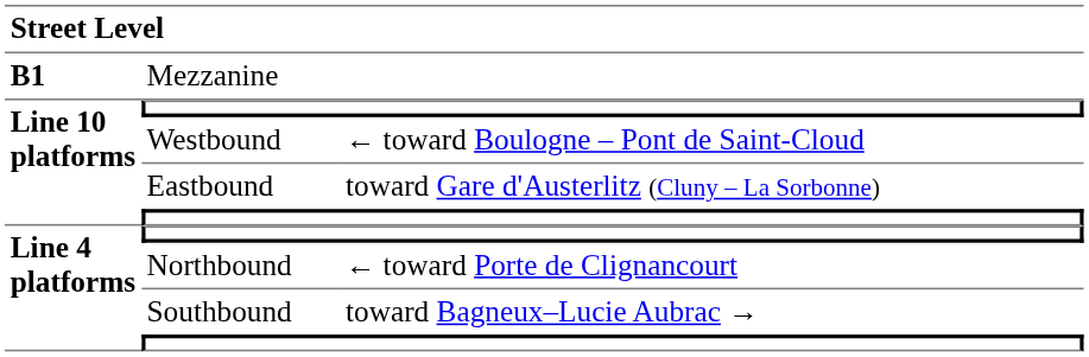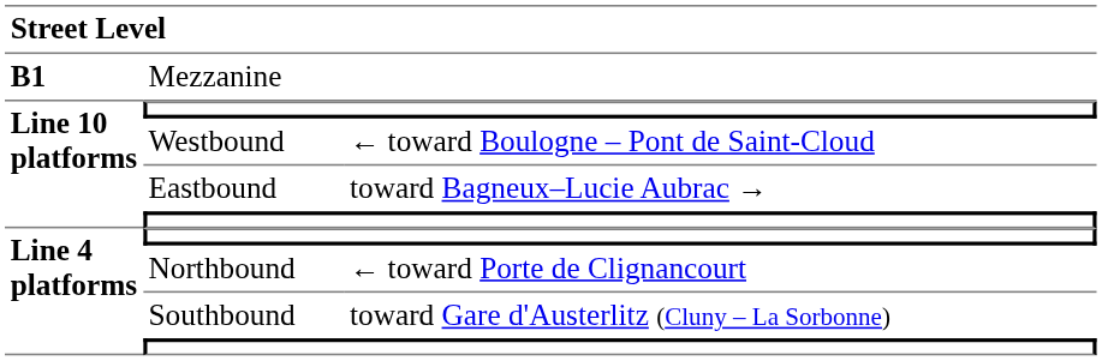 <table cellspacing="0" cellpadding="3" border="0">
 <tr>
 <td colspan="3" data-darkreader-inline-border-top="" data-darkreader-inline-border-bottom="" style="border-bottom:solid 1px gray;border-top:solid 1px gray;" width="50" valign="top"><strong>Street Level</strong></td>
 </tr>
 <tr>
 <td data-darkreader-inline-border-bottom="" style="border-bottom:solid 1px gray;" width="50" valign="top"><strong>B1</strong></td>
 <td colspan="2" data-darkreader-inline-border-bottom="" style="border-bottom:solid 1px gray;" width="100" valign="top">Mezzanine</td>
 </tr>
 <tr>
 <td rowspan="4" data-darkreader-inline-border-bottom="" style="border-bottom:solid 1px gray;" width="50" valign="top"><strong>Line 10 platforms</strong></td>
 <td colspan="2" data-darkreader-inline-border-bottom="" data-darkreader-inline-border-left="" data-darkreader-inline-border-right="" data-darkreader-inline-border-top="" style="border-top:solid 1px gray;border-right:solid 2px black;border-left:solid 2px black;border-bottom:solid 2px black;text-align:center;"></td>
 </tr>
 <tr>
 <td data-darkreader-inline-border-bottom="" style="border-bottom:solid 1px gray;" width="100">Westbound</td>
 <td data-darkreader-inline-border-bottom="" style="border-bottom:solid 1px gray;" width="390">←   toward <a href='#'>Boulogne – Pont de Saint-Cloud</a> </td>
 </tr>
 <tr>
 <td>Eastbound</td>
-<td>   toward <a href='#'>Gare d'Austerlitz</a> <small>(<a href='#'>Cluny – La Sorbonne</a>)</small> </td>
+<td>   toward <a href='#'>Bagneux–Lucie Aubrac</a>  →</td>
 </tr>
 <tr>
 <td colspan="2" data-darkreader-inline-border-bottom="" data-darkreader-inline-border-left="" data-darkreader-inline-border-right="" data-darkreader-inline-border-top="" style="border-top:solid 2px black;border-right:solid 2px black;border-left:solid 2px black;border-bottom:solid 1px gray;text-align:center;"></td>
 </tr>
 <tr>
 <td rowspan="10" data-darkreader-inline-border-bottom="" style="border-bottom:solid 1px gray;" width="50" valign="top"><strong>Line 4 platforms</strong></td>
 <td colspan="2" data-darkreader-inline-border-bottom="" data-darkreader-inline-border-left="" data-darkreader-inline-border-right="" data-darkreader-inline-border-top="" style="border-top:solid 1px gray;border-right:solid 2px black;border-left:solid 2px black;border-bottom:solid 2px black;text-align:center;"></td>
 </tr>
 <tr>
 <td data-darkreader-inline-border-bottom="" style="border-bottom:solid 1px gray;" width="100">Northbound</td>
 <td data-darkreader-inline-border-bottom="" style="border-bottom:solid 1px gray;" width="390">←   toward <a href='#'>Porte de Clignancourt</a> </td>
 </tr>
 <tr>
 <td>Southbound</td>
-<td>   toward <a href='#'>Bagneux–Lucie Aubrac</a>  →</td>
+<td>   toward <a href='#'>Gare d'Austerlitz</a> <small>(<a href='#'>Cluny – La Sorbonne</a>)</small> </td>
 </tr>
 <tr>
 <td colspan="2" data-darkreader-inline-border-bottom="" data-darkreader-inline-border-left="" data-darkreader-inline-border-right="" data-darkreader-inline-border-top="" style="border-top:solid 2px black;border-right:solid 2px black;border-left:solid 2px black;border-bottom:solid 1px gray;text-align:center;"></td>
 </tr>
 </table>
